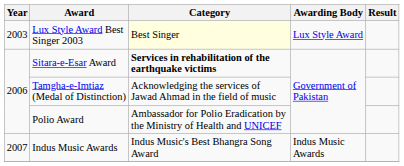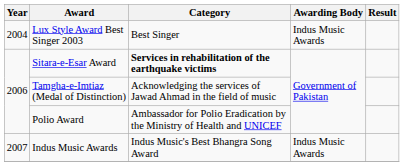 <table class="wikitable sortable">
 <tr>
 <th>Year</th>
 <th>Award</th>
 <th>Category</th>
 <th>Awarding Body</th>
 <th>Result</th>
 </tr>
 <tr>
-<td>2003</td>
+<td>2004</td>
 <td><a href='#'>Lux Style Award</a> Best Singer 2003</td>
-<td style="background: lightyellow;">Best Singer</td>
-<td><a href='#'>Lux Style Award</a></td>
+<td>Best Singer</td>
+<td>Indus Music Awards</td>
 <td></td>
 </tr>
 <tr>
 <td rowspan="3">2006</td>
 <td><a href='#'>Sitara-e-Esar</a> Award</td>
 <td><strong>Services in rehabilitation of the earthquake victims</strong></td>
 <td rowspan="3"><a href='#'>Government of Pakistan</a></td>
 <td></td>
 </tr>
 <tr>
 <td><a href='#'>Tamgha-e-Imtiaz</a> (Medal of Distinction)</td>
 <td>Acknowledging the services of Jawad Ahmad in the field of music</td>
 <td></td>
 </tr>
 <tr>
 <td>Polio Award</td>
 <td>Ambassador for Polio Eradication by the Ministry of Health and <a href='#'>UNICEF</a></td>
 <td></td>
 </tr>
 <tr>
 <td>2007</td>
 <td>Indus Music Awards</td>
 <td>Indus Music's Best Bhangra Song Award</td>
 <td>Indus Music Awards</td>
 <td></td>
 </tr>
 <tr>
 </tr>
 </table>
